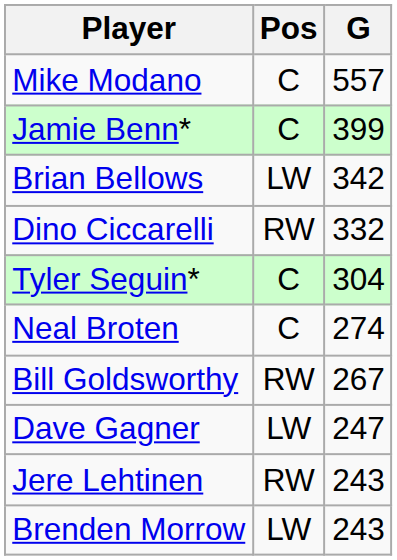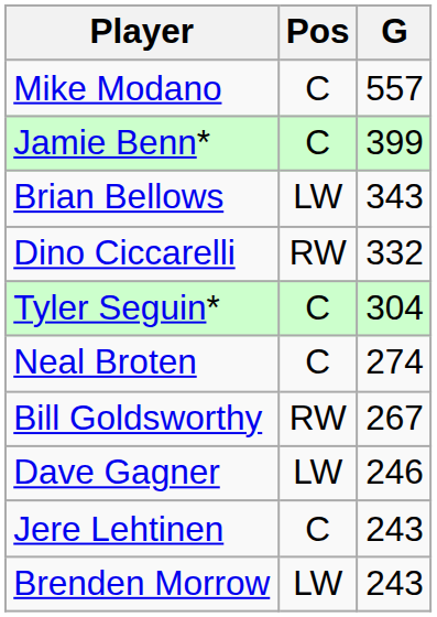 <table class="wikitable" style="text-align:center;">
 <tr>
 <th>Player</th>
 <th>Pos</th>
 <th>G</th>
 </tr>
 <tr>
 <td style="text-align:left;"><a href='#'>Mike Modano</a></td>
 <td>C</td>
 <td>557</td>
 </tr>
 <tr style="background:#cfc;">
 <td style="text-align:left;"><a href='#'>Jamie Benn</a>*</td>
 <td>C</td>
 <td>399</td>
 </tr>
 <tr>
 <td style="text-align:left;"><a href='#'>Brian Bellows</a></td>
 <td>LW</td>
-<td>342</td>
+<td>343</td>
 </tr>
 <tr>
 <td style="text-align:left;"><a href='#'>Dino Ciccarelli</a></td>
 <td>RW</td>
 <td>332</td>
 </tr>
 <tr style="background:#cfc;">
 <td style="text-align:left;"><a href='#'>Tyler Seguin</a>*</td>
 <td>C</td>
 <td>304</td>
 </tr>
 <tr>
 <td style="text-align:left;"><a href='#'>Neal Broten</a></td>
 <td>C</td>
 <td>274</td>
 </tr>
 <tr>
 <td style="text-align:left;"><a href='#'>Bill Goldsworthy</a></td>
 <td>RW</td>
 <td>267</td>
 </tr>
 <tr>
 <td style="text-align:left;"><a href='#'>Dave Gagner</a></td>
 <td>LW</td>
-<td>247</td>
+<td>246</td>
 </tr>
 <tr>
 <td style="text-align:left;"><a href='#'>Jere Lehtinen</a></td>
-<td>RW</td>
+<td>C</td>
 <td>243</td>
 </tr>
 <tr>
 <td style="text-align:left;"><a href='#'>Brenden Morrow</a></td>
 <td>LW</td>
 <td>243</td>
 </tr>
 </table>
